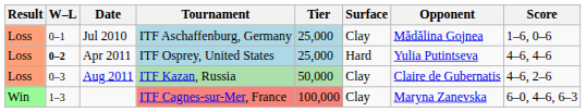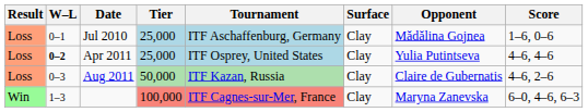 <table class="sortable wikitable">
 <tr>
 <th>Result</th>
 <th class="unsortable">W–L</th>
 <th>Date</th>
+<th>Tier</th>
 <th>Tournament</th>
-<th>Tier</th>
 <th>Surface</th>
 <th>Opponent</th>
 <th class="unsortable">Score</th>
 </tr>
 <tr>
 <td bgcolor="FFA07A">Loss</td>
 <td><small>0–1</small></td>
 <td>Jul 2010</td>
+<td bgcolor="lightblue">25,000</td>
 <td bgcolor="lightblue">ITF Aschaffenburg, Germany</td>
-<td bgcolor="lightblue">25,000</td>
 <td>Clay</td>
 <td> <a href='#'>Mădălina Gojnea</a></td>
 <td>1–6, 0–6</td>
 </tr>
 <tr>
 <td bgcolor="FFA07A">Loss</td>
 <td><strong><small>0–2</small></strong></td>
 <td>Apr 2011</td>
+<td bgcolor="lightblue">25,000</td>
 <td bgcolor="lightblue">ITF Osprey, United States</td>
-<td bgcolor="lightblue">25,000</td>
-<td>Hard</td>
+<td>Clay</td>
 <td> <a href='#'>Yulia Putintseva</a></td>
 <td>4–6, 4–6</td>
 </tr>
 <tr>
 <td bgcolor="FFA07A">Loss</td>
 <td><small>0–3</small></td>
 <td><a href='#'>Aug 2011</a></td>
+<td bgcolor="#ADDFAD">50,000</td>
 <td bgcolor="#ADDFAD"><a href='#'>ITF Kazan</a>, Russia</td>
-<td bgcolor="#ADDFAD">50,000</td>
 <td>Clay</td>
 <td> <a href='#'>Claire de Gubernatis</a></td>
 <td>4–6, 2–6</td>
 </tr>
 <tr>
 <td bgcolor="98FB98">Win</td>
 <td><small>1–3</small></td>
 <td><a href='#'></a></td>
+<td bgcolor="#F88379">100,000</td>
 <td bgcolor="#F88379"><a href='#'>ITF Cagnes-sur-Mer</a>, France</td>
-<td bgcolor="#F88379">100,000</td>
 <td>Clay</td>
 <td> <a href='#'>Maryna Zanevska</a></td>
 <td>6–0, 4–6, 6–3</td>
 </tr>
 </table>
